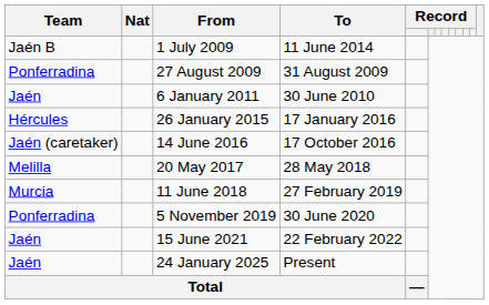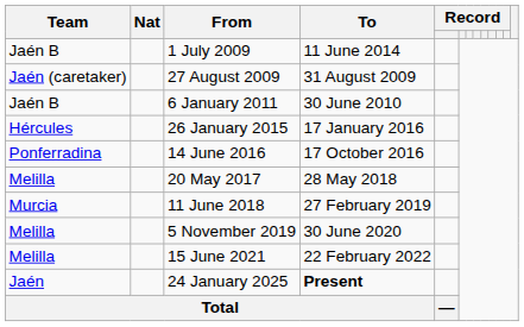 <table class="wikitable" style="text-align: center">
 <tr>
 <th rowspan="2">Team</th>
 <th rowspan="2">Nat</th>
 <th rowspan="2">From</th>
 <th rowspan="2">To</th>
 <th colspan="8">Record</th>
 <th rowspan=2></th>
 </tr>
 <tr>
 <th></th>
 <th></th>
 <th></th>
 <th></th>
 <th></th>
 <th></th>
 <th></th>
 <th></th>
 </tr>
 <tr>
 <td align=left>Jaén B</td>
 <td></td>
 <td align=left>1 July 2009</td>
 <td align=left>11 June 2014<br></td>
 <td></td>
 </tr>
 <tr>
-<td align=left><a href='#'>Ponferradina</a></td>
+<td align=left><a href='#'>Jaén</a> (caretaker)</td>
 <td></td>
 <td align=left>27 August 2009</td>
 <td align=left>31 August 2009<br></td>
 <td></td>
 </tr>
 <tr>
-<td align=left><a href='#'>Jaén</a></td>
+<td align=left>Jaén B</td>
 <td></td>
 <td align=left>6 January 2011</td>
 <td align=left>30 June 2010<br></td>
 <td></td>
 </tr>
 <tr>
 <td align=left><a href='#'>Hércules</a></td>
 <td></td>
 <td align=left>26 January 2015</td>
 <td align=left>17 January 2016<br></td>
 <td></td>
 </tr>
 <tr>
-<td align=left><a href='#'>Jaén</a> (caretaker)</td>
+<td align=left><a href='#'>Ponferradina</a></td>
 <td></td>
 <td align=left>14 June 2016</td>
 <td align=left>17 October 2016<br></td>
 <td></td>
 </tr>
 <tr>
 <td align=left><a href='#'>Melilla</a></td>
 <td></td>
 <td align=left>20 May 2017</td>
 <td align=left>28 May 2018<br></td>
 <td></td>
 </tr>
 <tr>
 <td align=left><a href='#'>Murcia</a></td>
 <td></td>
 <td align=left>11 June 2018</td>
 <td align=left>27 February 2019<br></td>
 <td></td>
 </tr>
 <tr>
-<td align=left><a href='#'>Ponferradina</a></td>
+<td align=left><a href='#'>Melilla</a></td>
 <td></td>
 <td align=left>5 November 2019</td>
 <td align=left>30 June 2020<br></td>
 <td></td>
 </tr>
 <tr>
-<td align=left><a href='#'>Jaén</a></td>
+<td align=left><a href='#'>Melilla</a></td>
 <td></td>
 <td align=left>15 June 2021</td>
 <td align=left>22 February 2022<br></td>
 <td></td>
 </tr>
 <tr>
 <td align=left><a href='#'>Jaén</a></td>
 <td></td>
 <td align=left>24 January 2025</td>
-<td align=left>Present<br></td>
+<td align=left><strong>Present<br></strong></td>
 <td></td>
 </tr>
 <tr>
 <th colspan="4">Total<br></th>
 <th>—</th>
 </tr>
 </table>
